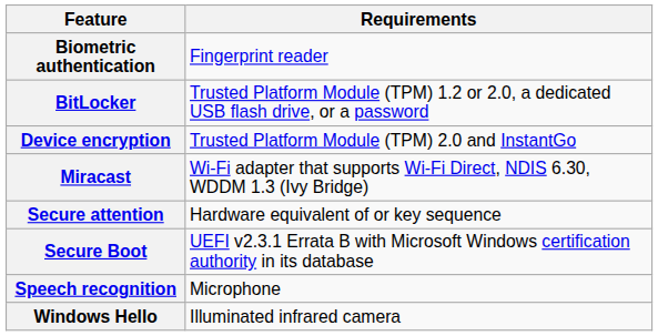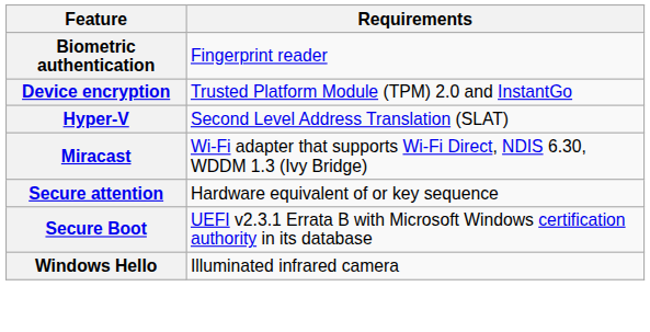 <table class="wikitable plainrowheaders floatright" style=max-width:535px;font-size:90%;margin-left:1.5em>
 <tr>
 <th scope=col>Feature</th>
 <th scope=col>Requirements</th>
 </tr>
 <tr>
 <th scope=row>Biometric authentication</th>
 <td><a href='#'>Fingerprint reader</a></td>
 </tr>
 <tr>
-<th scope=row><a href='#'>BitLocker</a></th>
-<td><a href='#'>Trusted Platform Module</a> (TPM) 1.2 or 2.0, a dedicated <a href='#'>USB flash drive</a>, or a <a href='#'>password</a></td>
+<th scope=row><a href='#'>Device encryption</a></th>
+<td><a href='#'>Trusted Platform Module</a> (TPM) 2.0 and <a href='#'>InstantGo</a></td>
 </tr>
 <tr>
-<th scope=row><a href='#'>Device encryption</a></th>
-<td><a href='#'>Trusted Platform Module</a> (TPM) 2.0 and <a href='#'>InstantGo</a></td>
+<th scope=row><a href='#'>Hyper-V</a></th>
+<td><a href='#'>Second Level Address Translation</a> (SLAT)</td>
 </tr>
 <tr>
 <th scope=row><a href='#'>Miracast</a></th>
 <td><a href='#'>Wi-Fi</a> adapter that supports <a href='#'>Wi-Fi Direct</a>, <a href='#'>NDIS</a> 6.30, WDDM 1.3 (Ivy Bridge)</td>
 </tr>
 <tr>
 <th scope=row><a href='#'>Secure attention</a></th>
 <td>Hardware equivalent of  or  key sequence</td>
 </tr>
 <tr>
 <th scope=row><a href='#'>Secure Boot</a></th>
 <td><a href='#'>UEFI</a> v2.3.1 Errata B with Microsoft Windows <a href='#'>certification authority</a> in its database</td>
 </tr>
 <tr>
-<th scope=row><a href='#'>Speech recognition</a></th>
-<td>Microphone</td>
-</tr>
-<tr>
 <th scope=row>Windows Hello</th>
 <td>Illuminated infrared camera</td>
 </tr>
 </table>
